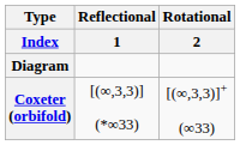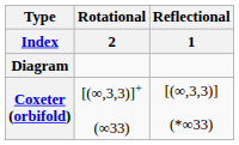 <table class=wikitable>
 <tr align=center>
 <th>Type</th>
+<th>Rotational</th>
 <th>Reflectional</th>
-<th>Rotational</th>
 </tr>
 <tr align=center>
 <th><a href='#'>Index</a></th>
+<th>2</th>
 <th>1</th>
-<th>2</th>
 </tr>
 <tr align=center>
 <th>Diagram</th>
 <td></td>
 <td></td>
 </tr>
 <tr align=center>
 <th><a href='#'>Coxeter</a><br>(<a href='#'>orbifold</a>)</th>
+<td>[(∞,3,3)]<sup>+</sup><br><br>(∞33)</td>
 <td>[(∞,3,3)]<br><br>(*∞33)</td>
-<td>[(∞,3,3)]<sup>+</sup><br><br>(∞33)</td>
 </tr>
 </table>
